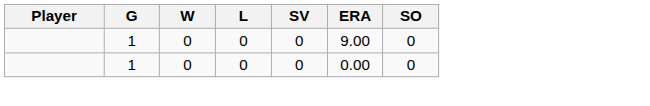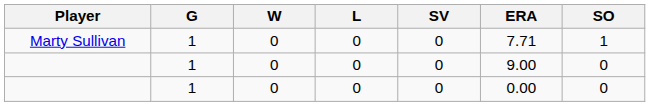 <table class="wikitable sortable">
 <tr>
 <th bgcolor="#DDDDFF" width="16%">Player</th>
 <th bgcolor="#DDDDFF" width="9%">G</th>
 <th bgcolor="#DDDDFF" width="9%">W</th>
 <th bgcolor="#DDDDFF" width="9%">L</th>
 <th bgcolor="#DDDDFF" width="9%">SV</th>
 <th bgcolor="#DDDDFF" width="9%">ERA</th>
 <th bgcolor="#DDDDFF" width="9%">SO</th>
+</tr>
+<tr align="center">
+<td><a href='#'>Marty Sullivan</a></td>
+<td>1</td>
+<td>0</td>
+<td>0</td>
+<td>0</td>
+<td>7.71</td>
+<td>1</td>
 </tr>
 <tr align="center">
 <td></td>
 <td>1</td>
 <td>0</td>
 <td>0</td>
 <td>0</td>
 <td>9.00</td>
 <td>0</td>
 </tr>
 <tr align="center">
 <td></td>
 <td>1</td>
 <td>0</td>
 <td>0</td>
 <td>0</td>
 <td>0.00</td>
 <td>0</td>
 </tr>
 </table>
